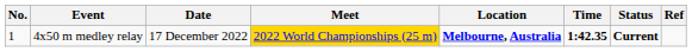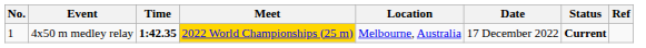 <table class="wikitable sortable">
 <tr>
 <th>No.</th>
 <th>Event</th>
-<th>Date</th>
+<th>Time</th>
 <th>Meet</th>
 <th>Location</th>
-<th>Time</th>
+<th>Date</th>
 <th>Status</th>
 <th>Ref</th>
 </tr>
 <tr>
 <td>1</td>
 <td>4x50 m medley relay</td>
+<td align="center"><strong>1:42.35</strong></td>
+<td style="background: gold;"><a href='#'>2022 World Championships (25 m)</a></td>
+<td><a href='#'>Melbourne</a>, <a href='#'>Australia</a></td>
 <td align="center">17 December 2022</td>
-<td style="background: gold;"><a href='#'>2022 World Championships (25 m)</a></td>
-<td><strong><a href='#'>Melbourne</a>, <a href='#'>Australia</a></strong></td>
-<td align="center"><strong>1:42.35</strong></td>
 <td align="center"><strong>Current</strong></td>
 <td align="center"></td>
 </tr>
 </table>
